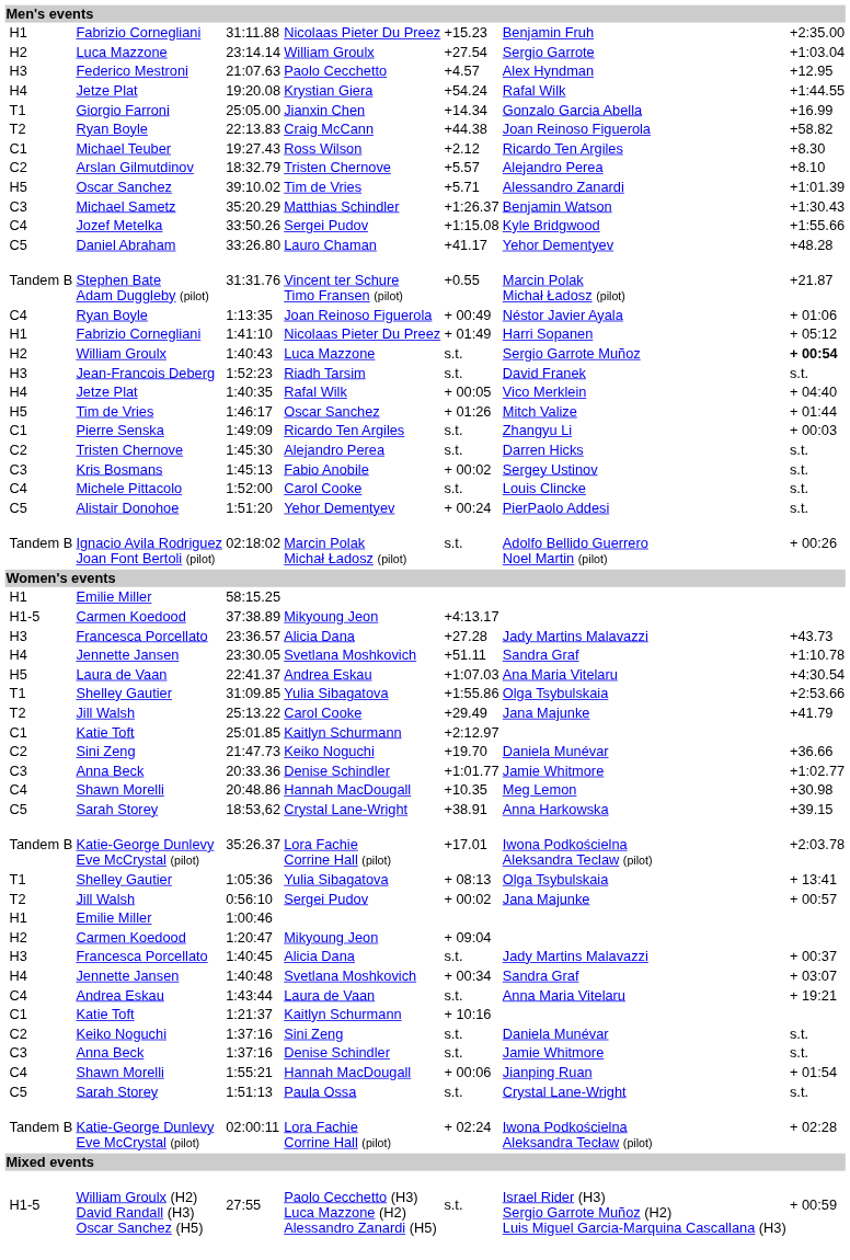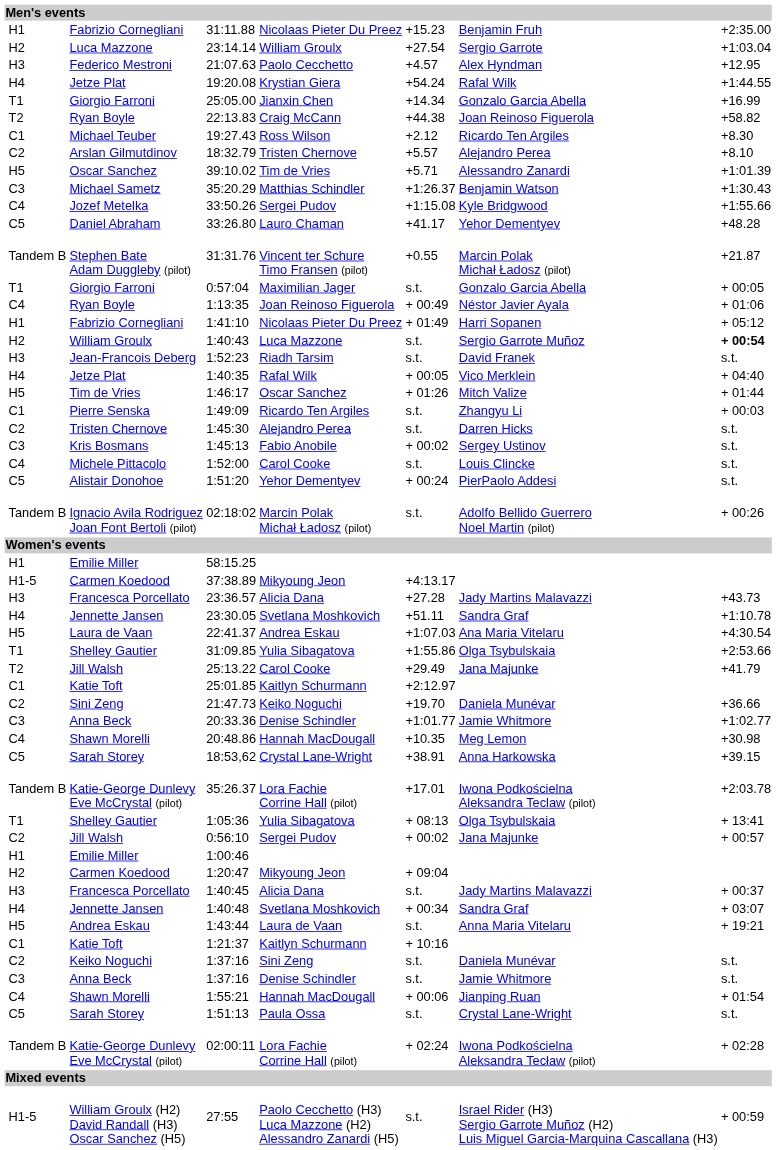 <table>
 <tr bgcolor="#cccccc">
 <td colspan=8><strong>Men's events</strong></td>
 </tr>
 <tr>
 <td rowspan=8></td>
 <td>H1</td>
 <td><a href='#'>Fabrizio Cornegliani</a><br></td>
 <td>31:11.88</td>
 <td><a href='#'>Nicolaas Pieter Du Preez</a><br></td>
 <td>+15.23</td>
 <td><a href='#'>Benjamin Fruh</a><br></td>
 <td>+2:35.00</td>
 </tr>
 <tr>
 <td>H2</td>
 <td><a href='#'>Luca Mazzone</a><br></td>
 <td>23:14.14</td>
 <td><a href='#'>William Groulx</a><br></td>
 <td>+27.54</td>
 <td><a href='#'>Sergio Garrote</a><br></td>
 <td>+1:03.04</td>
 </tr>
 <tr>
 <td>H3</td>
 <td><a href='#'>Federico Mestroni</a><br></td>
 <td>21:07.63</td>
 <td><a href='#'>Paolo Cecchetto</a><br></td>
 <td>+4.57</td>
 <td><a href='#'>Alex Hyndman</a><br></td>
 <td>+12.95</td>
 </tr>
 <tr>
 <td>H4</td>
 <td><a href='#'>Jetze Plat</a><br></td>
 <td>19:20.08</td>
 <td><a href='#'>Krystian Giera</a><br></td>
 <td>+54.24</td>
 <td><a href='#'>Rafal Wilk</a><br></td>
 <td>+1:44.55</td>
 </tr>
 <tr>
 <td>T1</td>
 <td><a href='#'>Giorgio Farroni</a><br></td>
 <td>25:05.00</td>
 <td><a href='#'>Jianxin Chen</a><br></td>
 <td>+14.34</td>
 <td><a href='#'>Gonzalo Garcia Abella</a><br></td>
 <td>+16.99</td>
 </tr>
 <tr>
 <td>T2</td>
 <td><a href='#'>Ryan Boyle</a><br></td>
 <td>22:13.83</td>
 <td><a href='#'>Craig McCann</a><br></td>
 <td>+44.38</td>
 <td><a href='#'>Joan Reinoso Figuerola</a><br></td>
 <td>+58.82</td>
 </tr>
 <tr>
 <td>C1</td>
 <td><a href='#'>Michael Teuber</a><br></td>
 <td>19:27.43</td>
 <td><a href='#'>Ross Wilson</a><br></td>
 <td>+2.12</td>
 <td><a href='#'>Ricardo Ten Argiles</a><br></td>
 <td>+8.30</td>
 </tr>
 <tr>
 <td>C2</td>
 <td><a href='#'>Arslan Gilmutdinov</a><br></td>
 <td>18:32.79</td>
 <td><a href='#'>Tristen Chernove</a><br></td>
 <td>+5.57</td>
 <td><a href='#'>Alejandro Perea</a><br></td>
 <td>+8.10</td>
 </tr>
 <tr>
 <td rowspan=5></td>
 <td>H5</td>
 <td><a href='#'>Oscar Sanchez</a><br></td>
 <td>39:10.02</td>
 <td><a href='#'>Tim de Vries</a><br></td>
 <td>+5.71</td>
 <td><a href='#'>Alessandro Zanardi</a><br></td>
 <td>+1:01.39</td>
 </tr>
 <tr>
 <td>C3</td>
 <td><a href='#'>Michael Sametz</a><br></td>
 <td>35:20.29</td>
 <td><a href='#'>Matthias Schindler</a><br></td>
 <td>+1:26.37</td>
 <td><a href='#'>Benjamin Watson</a><br></td>
 <td>+1:30.43</td>
 </tr>
 <tr>
 <td>C4</td>
 <td><a href='#'>Jozef Metelka</a><br></td>
 <td>33:50.26</td>
 <td><a href='#'>Sergei Pudov</a><br></td>
 <td>+1:15.08</td>
 <td><a href='#'>Kyle Bridgwood</a><br></td>
 <td>+1:55.66</td>
 </tr>
 <tr>
 <td>C5</td>
 <td><a href='#'>Daniel Abraham</a><br></td>
 <td>33:26.80</td>
 <td><a href='#'>Lauro Chaman</a><br></td>
 <td>+41.17</td>
 <td><a href='#'>Yehor Dementyev</a><br></td>
 <td>+48.28</td>
 </tr>
 <tr>
 <td>Tandem B</td>
 <td><br><a href='#'>Stephen Bate</a><br><a href='#'>Adam Duggleby</a> <small>(pilot)</small></td>
 <td>31:31.76</td>
 <td><br><a href='#'>Vincent ter Schure</a><br><a href='#'>Timo Fransen</a> <small>(pilot)</small></td>
 <td>+0.55</td>
 <td><br><a href='#'>Marcin Polak</a><br><a href='#'>Michał Ładosz</a> <small>(pilot)</small></td>
 <td>+21.87</td>
+</tr>
+<tr>
+<td></td>
+<td>T1</td>
+<td><a href='#'>Giorgio Farroni</a><br></td>
+<td>0:57:04</td>
+<td><a href='#'>Maximilian Jager</a><br></td>
+<td>s.t.</td>
+<td><a href='#'>Gonzalo Garcia Abella</a><br></td>
+<td>+ 00:05</td>
 </tr>
 <tr>
 <td rowspan=2></td>
 <td>C4</td>
 <td><a href='#'>Ryan Boyle</a><br></td>
 <td>1:13:35</td>
 <td><a href='#'>Joan Reinoso Figuerola</a><br></td>
 <td>+ 00:49</td>
 <td><a href='#'>Néstor Javier Ayala</a><br></td>
 <td>+ 01:06</td>
 </tr>
 <tr>
 <td>H1</td>
 <td><a href='#'>Fabrizio Cornegliani</a><br></td>
 <td>1:41:10</td>
 <td><a href='#'>Nicolaas Pieter Du Preez</a><br></td>
 <td>+ 01:49</td>
 <td><a href='#'>Harri Sopanen</a><br></td>
 <td>+ 05:12</td>
 </tr>
 <tr>
 <td></td>
 <td>H2</td>
 <td><a href='#'>William Groulx</a><br></td>
 <td>1:40:43</td>
 <td><a href='#'>Luca Mazzone</a><br></td>
 <td>s.t.</td>
 <td><a href='#'>Sergio Garrote Muñoz</a><br></td>
 <td><strong>+ 00:54</strong></td>
 </tr>
 <tr>
 <td rowspan=6></td>
 <td>H3</td>
 <td><a href='#'>Jean-Francois Deberg</a><br></td>
 <td>1:52:23</td>
 <td><a href='#'>Riadh Tarsim</a><br></td>
 <td>s.t.</td>
 <td><a href='#'>David Franek</a><br></td>
 <td>s.t.</td>
 </tr>
 <tr>
 <td>H4</td>
 <td><a href='#'>Jetze Plat</a><br></td>
 <td>1:40:35</td>
 <td><a href='#'>Rafal Wilk</a><br></td>
 <td>+ 00:05</td>
 <td><a href='#'>Vico Merklein</a><br></td>
 <td>+ 04:40</td>
 </tr>
 <tr>
 <td>H5</td>
 <td><a href='#'>Tim de Vries</a><br></td>
 <td>1:46:17</td>
 <td><a href='#'>Oscar Sanchez</a><br></td>
 <td>+ 01:26</td>
 <td><a href='#'>Mitch Valize</a><br></td>
 <td>+ 01:44</td>
 </tr>
 <tr>
 <td>C1</td>
 <td><a href='#'>Pierre Senska</a><br></td>
 <td>1:49:09</td>
 <td><a href='#'>Ricardo Ten Argiles</a><br></td>
 <td>s.t.</td>
 <td><a href='#'>Zhangyu Li</a><br></td>
 <td>+ 00:03</td>
 </tr>
 <tr>
 <td>C2</td>
 <td><a href='#'>Tristen Chernove</a><br></td>
 <td>1:45:30</td>
 <td><a href='#'>Alejandro Perea</a><br></td>
 <td>s.t.</td>
 <td><a href='#'>Darren Hicks</a><br></td>
 <td>s.t.</td>
 </tr>
 <tr>
 <td>C3</td>
 <td><a href='#'>Kris Bosmans</a><br></td>
 <td>1:45:13</td>
 <td><a href='#'>Fabio Anobile</a><br></td>
 <td>+ 00:02</td>
 <td><a href='#'>Sergey Ustinov</a><br></td>
 <td>s.t.</td>
 </tr>
 <tr>
 <td rowspan=2></td>
 <td>C4</td>
 <td><a href='#'>Michele Pittacolo</a><br></td>
 <td>1:52:00</td>
 <td><a href='#'>Carol Cooke</a><br></td>
 <td>s.t.</td>
 <td><a href='#'>Louis Clincke</a><br></td>
 <td>s.t.</td>
 </tr>
 <tr>
 <td>C5</td>
 <td><a href='#'>Alistair Donohoe</a><br></td>
 <td>1:51:20</td>
 <td><a href='#'>Yehor Dementyev</a><br></td>
 <td>+ 00:24</td>
 <td><a href='#'>PierPaolo Addesi</a><br></td>
 <td>s.t.</td>
 </tr>
 <tr>
 <td></td>
 <td>Tandem B</td>
 <td><br><a href='#'>Ignacio Avila Rodriguez</a><br><a href='#'>Joan Font Bertoli</a> <small>(pilot)</small></td>
 <td>02:18:02</td>
 <td><br><a href='#'>Marcin Polak</a><br><a href='#'>Michał Ładosz</a> <small>(pilot)</small></td>
 <td>s.t.</td>
 <td><br><a href='#'>Adolfo Bellido Guerrero</a><br><a href='#'>Noel Martin</a> <small>(pilot)</small></td>
 <td>+ 00:26</td>
 </tr>
 <tr bgcolor="#cccccc">
 <td colspan=8><strong>Women's events</strong></td>
 </tr>
 <tr>
 <td rowspan=12></td>
 <td>H1</td>
 <td><a href='#'>Emilie Miller</a><br></td>
 <td>58:15.25</td>
 <td></td>
 <td></td>
 <td></td>
 <td></td>
 </tr>
 <tr>
 <td>H1-5</td>
 <td><a href='#'>Carmen Koedood</a><br></td>
 <td>37:38.89</td>
 <td><a href='#'>Mikyoung Jeon</a><br></td>
 <td>+4:13.17</td>
 <td></td>
 <td></td>
 </tr>
 <tr>
 <td>H3</td>
 <td><a href='#'>Francesca Porcellato</a><br></td>
 <td>23:36.57</td>
 <td><a href='#'>Alicia Dana</a><br></td>
 <td>+27.28</td>
 <td><a href='#'>Jady Martins Malavazzi</a><br></td>
 <td>+43.73</td>
 </tr>
 <tr>
 <td>H4</td>
 <td><a href='#'>Jennette Jansen</a><br></td>
 <td>23:30.05</td>
 <td><a href='#'>Svetlana Moshkovich</a><br></td>
 <td>+51.11</td>
 <td><a href='#'>Sandra Graf</a><br></td>
 <td>+1:10.78</td>
 </tr>
 <tr>
 <td>H5</td>
 <td><a href='#'>Laura de Vaan</a><br></td>
 <td>22:41.37</td>
 <td><a href='#'>Andrea Eskau</a><br></td>
 <td>+1:07.03</td>
 <td><a href='#'>Ana Maria Vitelaru</a><br></td>
 <td>+4:30.54</td>
 </tr>
 <tr>
 <td>T1</td>
 <td><a href='#'>Shelley Gautier</a><br></td>
 <td>31:09.85</td>
 <td><a href='#'>Yulia Sibagatova</a><br></td>
 <td>+1:55.86</td>
 <td><a href='#'>Olga Tsybulskaia</a><br></td>
 <td>+2:53.66</td>
 </tr>
 <tr>
 <td>T2</td>
 <td><a href='#'>Jill Walsh</a><br></td>
 <td>25:13.22</td>
 <td><a href='#'>Carol Cooke</a><br></td>
 <td>+29.49</td>
 <td><a href='#'>Jana Majunke</a><br></td>
 <td>+41.79</td>
 </tr>
 <tr>
 <td>C1</td>
 <td><a href='#'>Katie Toft</a><br></td>
 <td>25:01.85</td>
 <td><a href='#'>Kaitlyn Schurmann</a><br></td>
 <td>+2:12.97</td>
 <td></td>
 <td></td>
 </tr>
 <tr>
 <td>C2</td>
 <td><a href='#'>Sini Zeng</a><br></td>
 <td>21:47.73</td>
 <td><a href='#'>Keiko Noguchi</a><br></td>
 <td>+19.70</td>
 <td><a href='#'>Daniela Munévar</a><br></td>
 <td>+36.66</td>
 </tr>
 <tr>
 <td>C3</td>
 <td><a href='#'>Anna Beck</a><br></td>
 <td>20:33.36</td>
 <td><a href='#'>Denise Schindler</a><br></td>
 <td>+1:01.77</td>
 <td><a href='#'>Jamie Whitmore</a><br></td>
 <td>+1:02.77</td>
 </tr>
 <tr>
 <td>C4</td>
 <td><a href='#'>Shawn Morelli</a><br></td>
 <td>20:48.86</td>
 <td><a href='#'>Hannah MacDougall</a><br></td>
 <td>+10.35</td>
 <td><a href='#'>Meg Lemon</a><br></td>
 <td>+30.98</td>
 </tr>
 <tr>
 <td>C5</td>
 <td><a href='#'>Sarah Storey</a><br></td>
 <td>18:53,62</td>
 <td><a href='#'>Crystal Lane-Wright</a><br></td>
 <td>+38.91</td>
 <td><a href='#'>Anna Harkowska</a><br></td>
 <td>+39.15</td>
 </tr>
 <tr>
 <td></td>
 <td>Tandem B</td>
 <td><br><a href='#'>Katie-George Dunlevy</a><br><a href='#'>Eve McCrystal</a> <small>(pilot)</small></td>
 <td>35:26.37</td>
 <td><br><a href='#'>Lora Fachie</a><br><a href='#'>Corrine Hall</a> <small>(pilot)</small></td>
 <td>+17.01</td>
 <td><br><a href='#'>Iwona Podkościelna</a><br><a href='#'>Aleksandra Teclaw</a> <small>(pilot)</small></td>
 <td>+2:03.78</td>
 </tr>
 <tr>
 <td rowspan=4></td>
 <td>T1</td>
 <td><a href='#'>Shelley Gautier</a><br></td>
 <td>1:05:36</td>
 <td><a href='#'>Yulia Sibagatova</a><br></td>
 <td>+ 08:13</td>
 <td><a href='#'>Olga Tsybulskaia</a><br></td>
 <td>+ 13:41</td>
 </tr>
 <tr>
-<td>T2</td>
+<td>C2</td>
 <td><a href='#'>Jill Walsh</a><br></td>
 <td>0:56:10</td>
 <td><a href='#'>Sergei Pudov</a><br></td>
 <td>+ 00:02</td>
 <td><a href='#'>Jana Majunke</a><br></td>
 <td>+ 00:57</td>
 </tr>
 <tr>
 <td>H1</td>
 <td><a href='#'>Emilie Miller</a><br></td>
 <td>1:00:46</td>
 <td></td>
 <td></td>
 <td></td>
 <td></td>
 </tr>
 <tr>
 <td>H2</td>
 <td><a href='#'>Carmen Koedood</a><br></td>
 <td>1:20:47</td>
 <td><a href='#'>Mikyoung Jeon</a><br></td>
 <td>+ 09:04</td>
 <td></td>
 <td></td>
 </tr>
 <tr>
 <td rowspan=6></td>
 <td>H3</td>
 <td><a href='#'>Francesca Porcellato</a><br></td>
 <td>1:40:45</td>
 <td><a href='#'>Alicia Dana</a><br></td>
 <td>s.t.</td>
 <td><a href='#'>Jady Martins Malavazzi</a><br></td>
 <td>+ 00:37</td>
 </tr>
 <tr>
 <td>H4</td>
 <td><a href='#'>Jennette Jansen</a><br></td>
 <td>1:40:48</td>
 <td><a href='#'>Svetlana Moshkovich</a><br></td>
 <td>+ 00:34</td>
 <td><a href='#'>Sandra Graf</a><br></td>
 <td>+ 03:07</td>
 </tr>
 <tr>
-<td>C4</td>
+<td>H5</td>
 <td><a href='#'>Andrea Eskau</a><br></td>
 <td>1:43:44</td>
 <td><a href='#'>Laura de Vaan</a><br></td>
 <td>s.t.</td>
 <td><a href='#'>Anna Maria Vitelaru</a><br></td>
 <td>+ 19:21</td>
 </tr>
 <tr>
 <td>C1</td>
 <td><a href='#'>Katie Toft</a><br></td>
 <td>1:21:37</td>
 <td><a href='#'>Kaitlyn Schurmann</a><br></td>
 <td>+ 10:16</td>
 <td></td>
 <td></td>
 </tr>
 <tr>
 <td>C2</td>
 <td><a href='#'>Keiko Noguchi</a><br></td>
 <td>1:37:16</td>
 <td><a href='#'>Sini Zeng</a><br></td>
 <td>s.t.</td>
 <td><a href='#'>Daniela Munévar</a><br></td>
 <td>s.t.</td>
 </tr>
 <tr>
 <td>C3</td>
 <td><a href='#'>Anna Beck</a><br></td>
 <td>1:37:16</td>
 <td><a href='#'>Denise Schindler</a><br></td>
 <td>s.t.</td>
 <td><a href='#'>Jamie Whitmore</a><br></td>
 <td>s.t.</td>
 </tr>
 <tr>
 <td rowspan=2></td>
 <td>C4</td>
 <td><a href='#'>Shawn Morelli</a><br></td>
 <td>1:55:21</td>
 <td><a href='#'>Hannah MacDougall</a><br></td>
 <td>+ 00:06</td>
 <td><a href='#'>Jianping Ruan</a><br></td>
 <td>+ 01:54</td>
 </tr>
 <tr>
 <td>C5</td>
 <td><a href='#'>Sarah Storey</a><br></td>
 <td>1:51:13</td>
 <td><a href='#'>Paula Ossa</a><br></td>
 <td>s.t.</td>
 <td><a href='#'>Crystal Lane-Wright</a><br></td>
 <td>s.t.</td>
 </tr>
 <tr>
 <td></td>
 <td>Tandem B</td>
 <td><br><a href='#'>Katie-George Dunlevy</a><br><a href='#'>Eve McCrystal</a> <small>(pilot)</small></td>
 <td>02:00:11</td>
 <td><br><a href='#'>Lora Fachie</a><br><a href='#'>Corrine Hall</a> <small>(pilot)</small></td>
 <td>+ 02:24</td>
 <td><br><a href='#'>Iwona Podkościelna</a><br><a href='#'>Aleksandra Tecław</a> <small>(pilot)</small></td>
 <td>+ 02:28</td>
 </tr>
 <tr bgcolor="#cccccc">
 <td colspan=8><strong>Mixed events</strong></td>
 </tr>
 <tr>
 <td></td>
 <td>H1-5</td>
 <td><br><a href='#'>William Groulx</a> (H2)<br><a href='#'>David Randall</a> (H3)<br><a href='#'>Oscar Sanchez</a> (H5)<br></td>
 <td>27:55</td>
 <td><br><a href='#'>Paolo Cecchetto</a> (H3)<br><a href='#'>Luca Mazzone</a> (H2)<br><a href='#'>Alessandro Zanardi</a> (H5)</td>
 <td>s.t.</td>
 <td><br><a href='#'>Israel Rider</a> (H3)<br><a href='#'>Sergio Garrote Muñoz</a> (H2)<br><a href='#'>Luis Miguel Garcia-Marquina Cascallana</a> (H3)</td>
 <td>+ 00:59</td>
 </tr>
 </table>
